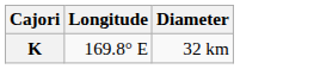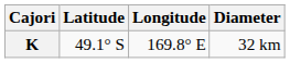 <table class="wikitable" style="text-align: right;">
 <tr>
 <th scope="col">Cajori</th>
+<th scope="col">Latitude</th>
 <th scope="col">Longitude</th>
 <th scope="col">Diameter</th>
 </tr>
 <tr>
 <th scope="row">K</th>
+<td>49.1° S</td>
 <td>169.8° E</td>
 <td>32 km</td>
 </tr>
 </table>
